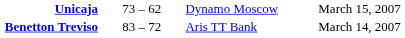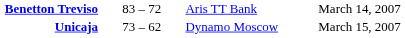 <table style="text-align:center">
 <tr>
 <th width=160></th>
 <th width=100></th>
 <th width=160></th>
 <th width=200></th>
 </tr>
 <tr>
+<td align=right><strong><a href='#'>Benetton Treviso</a></strong> </td>
+<td>83 – 72</td>
+<td align=left> <a href='#'>Aris TT Bank</a></td>
+<td align=left>March 14, 2007</td>
+</tr>
+<tr>
 <td align=right><strong><a href='#'>Unicaja</a></strong> </td>
 <td>73 – 62</td>
 <td align=left> <a href='#'>Dynamo Moscow</a></td>
 <td align=left>March 15, 2007</td>
 </tr>
-<tr>
-<td align=right><strong><a href='#'>Benetton Treviso</a></strong> </td>
-<td>83 – 72</td>
-<td align=left> <a href='#'>Aris TT Bank</a></td>
-<td align=left>March 14, 2007</td>
-</tr>
 </table>
